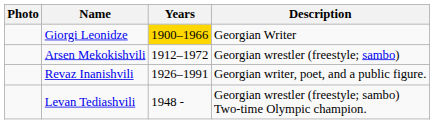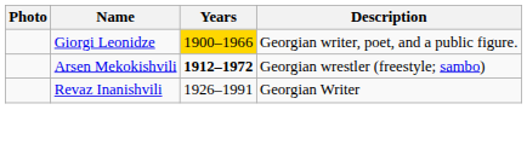 <table class="wikitable">
 <tr>
 <th>Photo</th>
 <th>Name</th>
 <th>Years</th>
 <th>Description</th>
 </tr>
 <tr>
 <td></td>
 <td><a href='#'>Giorgi Leonidze</a></td>
 <td style="background: gold;">1900–1966</td>
-<td>Georgian Writer</td>
+<td>Georgian writer, poet, and a public figure.</td>
 </tr>
 <tr>
 <td></td>
 <td><a href='#'>Arsen Mekokishvili</a></td>
-<td>1912–1972</td>
+<td><strong>1912–1972</strong></td>
 <td>Georgian wrestler (freestyle; <a href='#'>sambo</a>)</td>
 </tr>
 <tr>
 <td></td>
 <td><a href='#'>Revaz Inanishvili</a></td>
 <td>1926–1991</td>
-<td>Georgian writer, poet, and a public figure.</td>
-</tr>
-<tr>
-<td></td>
-<td><a href='#'>Levan Tediashvili</a></td>
-<td>1948 -</td>
-<td>Georgian wrestler (freestyle; sambo)<br>Two-time Olympic champion.</td>
+<td>Georgian Writer</td>
 </tr>
 </table>
